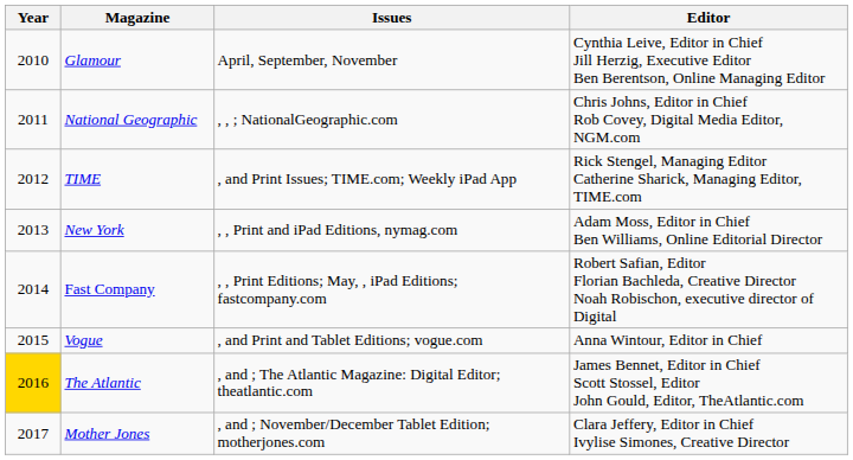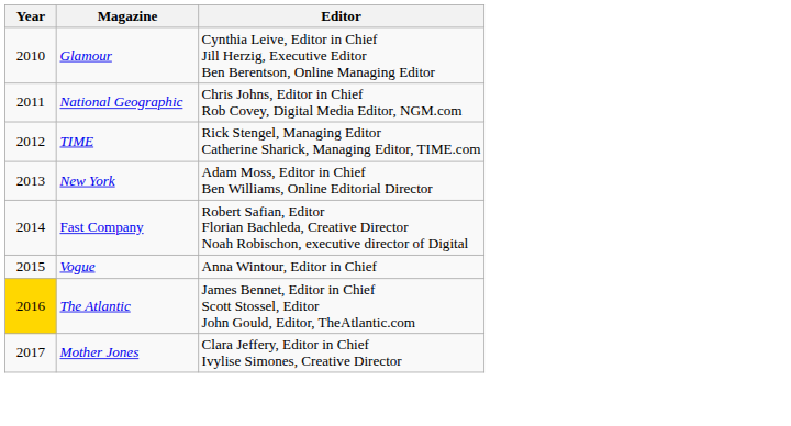 <table class="sortable wikitable plainrowheaders">
 <tr>
 <th scope="col" style="width:50px;">Year</th>
 <th scope="col" style="width:150px;">Magazine</th>
-<th>Issues</th>
 <th>Editor</th>
 </tr>
 <tr>
 <td align="center">2010</td>
 <td><em><a href='#'>Glamour</a></em></td>
-<td>April, September, November</td>
 <td>Cynthia Leive, Editor in Chief<br>Jill Herzig, Executive Editor<br>Ben Berentson, Online Managing Editor</td>
 </tr>
 <tr>
 <td align="center">2011</td>
 <td><em><a href='#'>National Geographic</a></em></td>
-<td>, , ; NationalGeographic.com</td>
 <td>Chris Johns, Editor in Chief<br>Rob Covey, Digital Media Editor, NGM.com</td>
 </tr>
 <tr>
 <td align="center">2012</td>
 <td><em><a href='#'>TIME</a></em></td>
-<td>,  and  Print Issues; TIME.com; Weekly iPad App</td>
 <td>Rick Stengel, Managing Editor<br>Catherine Sharick, Managing Editor, TIME.com</td>
 </tr>
 <tr>
 <td align="center">2013</td>
 <td><em><a href='#'>New York</a></em></td>
-<td>, ,  Print and iPad Editions, nymag.com</td>
 <td>Adam Moss, Editor in Chief<br>Ben Williams, Online Editorial Director</td>
 </tr>
 <tr>
 <td align="center">2014</td>
 <td><a href='#'>Fast Company</a></td>
-<td>, ,  Print Editions; May, ,  iPad Editions; fastcompany.com</td>
 <td>Robert Safian, Editor<br>Florian Bachleda, Creative Director<br>Noah Robischon, executive director of Digital</td>
 </tr>
 <tr>
 <td align="center">2015</td>
 <td><em><a href='#'>Vogue</a></em></td>
-<td>,  and  Print and Tablet Editions; vogue.com</td>
 <td>Anna Wintour, Editor in Chief</td>
 </tr>
 <tr>
 <td align="center" style="background: gold;">2016</td>
 <td><em><a href='#'>The Atlantic</a></em></td>
-<td>,  and ; The Atlantic Magazine: Digital Editor; theatlantic.com</td>
 <td>James Bennet, Editor in Chief<br>Scott Stossel, Editor<br>John Gould, Editor, TheAtlantic.com</td>
 </tr>
 <tr>
 <td align="center">2017</td>
 <td><em><a href='#'>Mother Jones</a></em></td>
-<td>,  and ; November/December Tablet Edition; motherjones.com</td>
 <td>Clara Jeffery, Editor in Chief<br>Ivylise Simones, Creative Director</td>
 </tr>
 </table>
